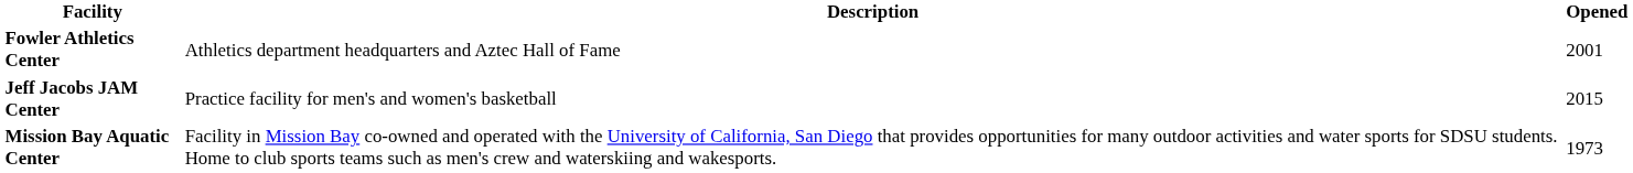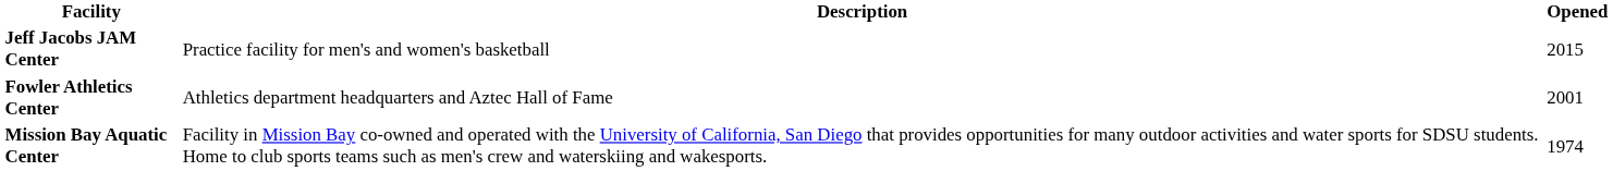 <table class="wikitablesortable plainrowheaders" style="font-size:90%;">
 <tr>
 <th scope="col">Facility</th>
 <th>Description</th>
 <th>Opened</th>
 </tr>
 <tr>
+<td><strong>Jeff Jacobs JAM Center</strong></td>
+<td>Practice facility for men's and women's basketball</td>
+<td>2015</td>
+</tr>
+<tr>
 <td><strong>Fowler Athletics Center</strong></td>
 <td>Athletics department headquarters and Aztec Hall of Fame</td>
 <td>2001</td>
 </tr>
 <tr>
-<td><strong>Jeff Jacobs JAM Center</strong></td>
-<td>Practice facility for men's and women's basketball</td>
-<td>2015</td>
-</tr>
-<tr>
 <td><strong>Mission Bay Aquatic Center</strong></td>
 <td>Facility in <a href='#'>Mission Bay</a> co-owned and operated with the <a href='#'>University of California, San Diego</a> that provides opportunities for many outdoor activities and water sports for SDSU students. Home to club sports teams such as men's crew and waterskiing and wakesports.</td>
-<td>1973</td>
+<td>1974</td>
 </tr>
 </table>
